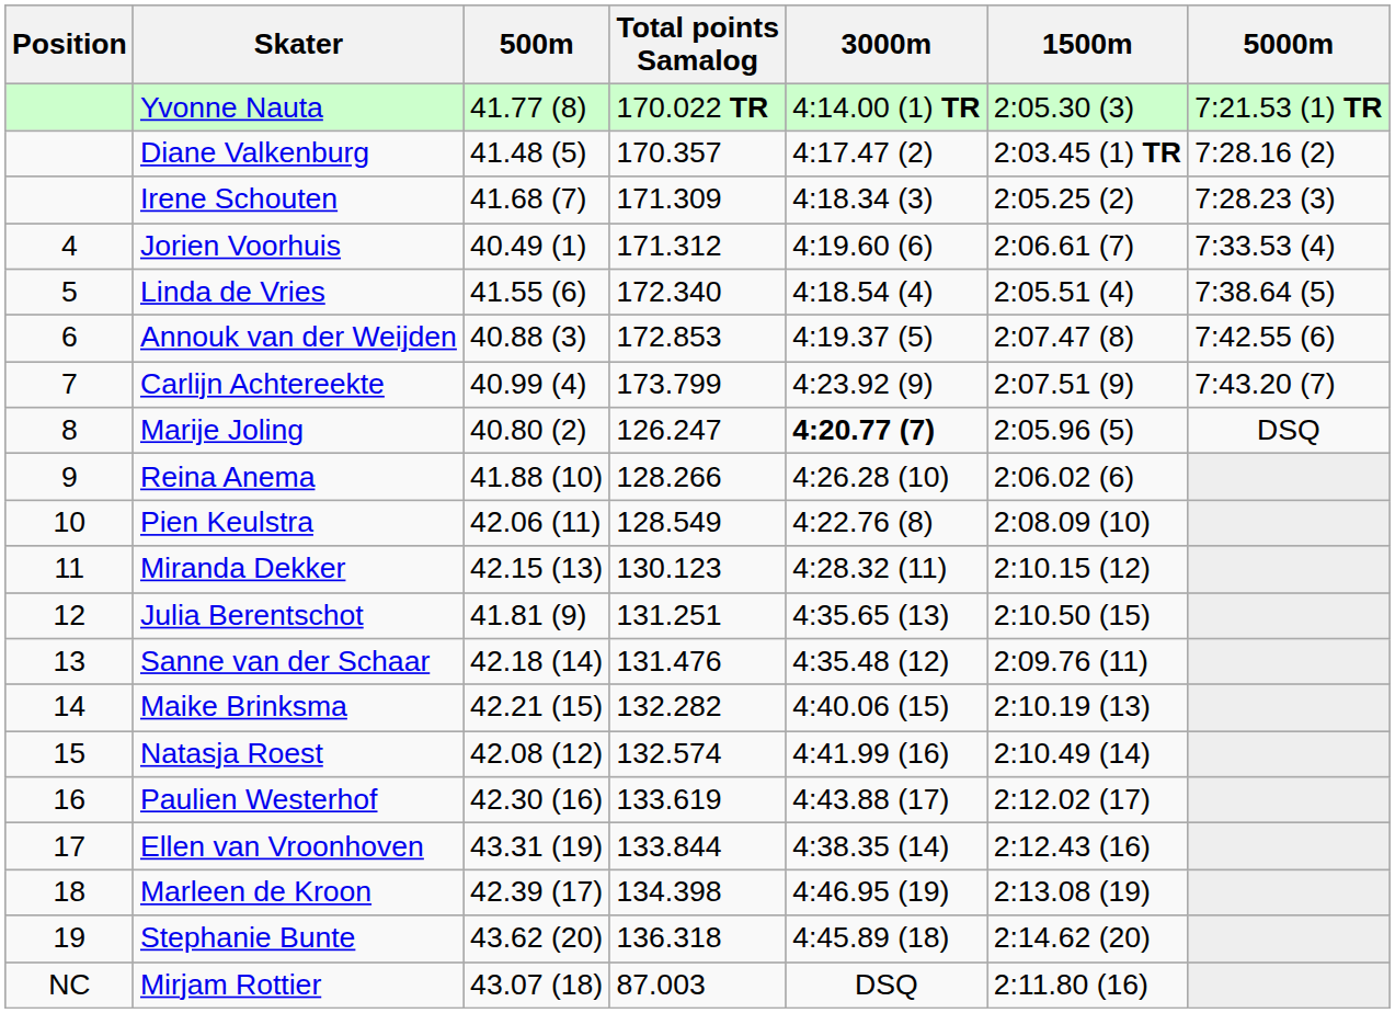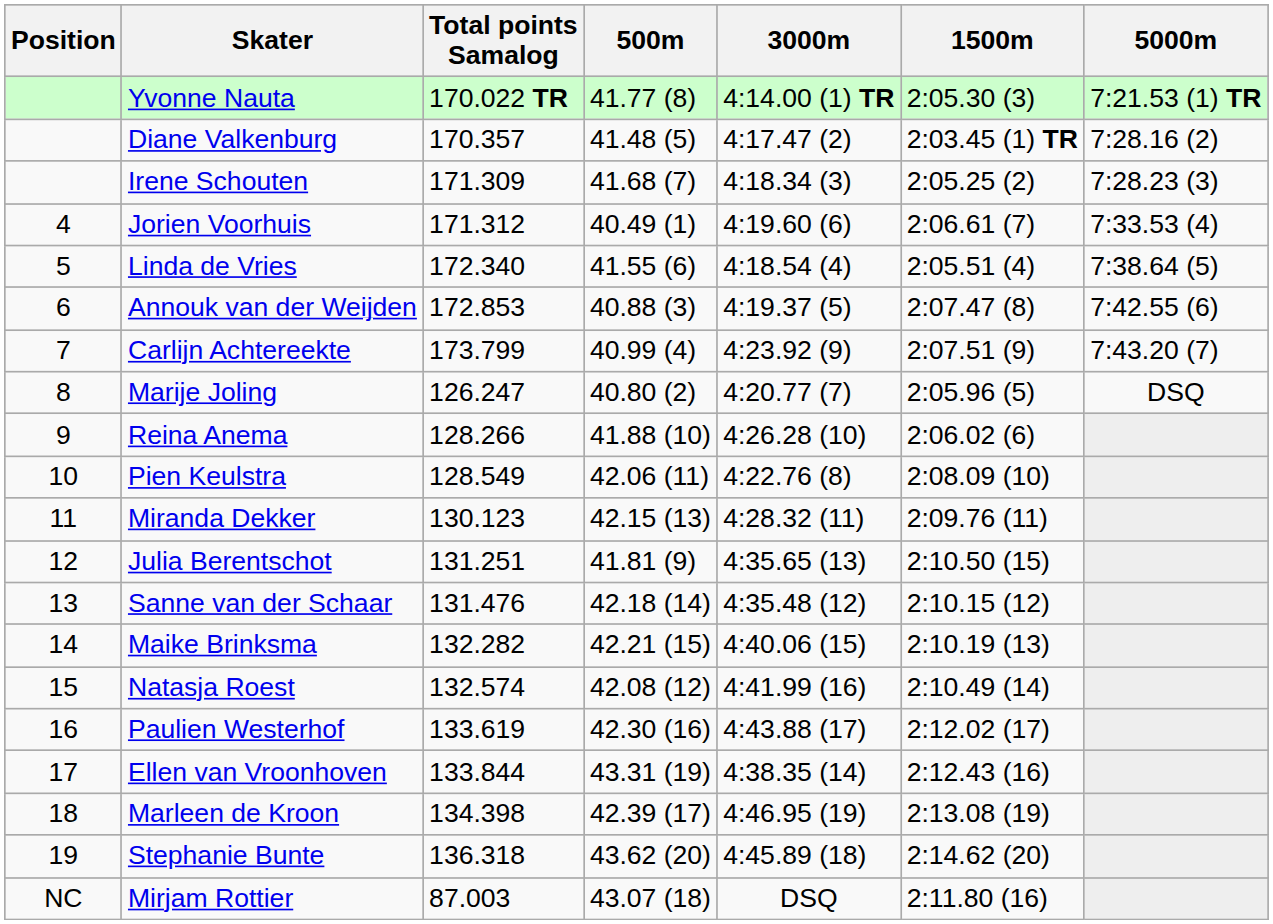 <table class="wikitable">
 <tr>
 <th>Position</th>
 <th>Skater</th>
+<th>Total points <br> Samalog</th>
 <th>500m</th>
-<th>Total points <br> Samalog</th>
 <th>3000m</th>
 <th>1500m</th>
 <th>5000m</th>
 </tr>
 <tr bgcolor=ccffcc>
 <td style="text-align:center"></td>
 <td><a href='#'>Yvonne Nauta</a></td>
+<td>170.022 <strong>TR</strong></td>
 <td>41.77 (8)</td>
-<td>170.022 <strong>TR</strong></td>
 <td>4:14.00 (1) <strong>TR</strong></td>
 <td>2:05.30 (3)</td>
 <td>7:21.53 (1) <strong>TR</strong></td>
 </tr>
 <tr>
 <td style="text-align:center"></td>
 <td><a href='#'>Diane Valkenburg</a></td>
+<td>170.357</td>
 <td>41.48 (5)</td>
-<td>170.357</td>
 <td>4:17.47 (2)</td>
 <td>2:03.45 (1) <strong>TR</strong></td>
 <td>7:28.16 (2)</td>
 </tr>
 <tr>
 <td style="text-align:center"></td>
 <td><a href='#'>Irene Schouten</a></td>
+<td>171.309</td>
 <td>41.68 (7)</td>
-<td>171.309</td>
 <td>4:18.34 (3)</td>
 <td>2:05.25 (2)</td>
 <td>7:28.23 (3)</td>
 </tr>
 <tr>
 <td style="text-align:center">4</td>
 <td><a href='#'>Jorien Voorhuis</a></td>
+<td>171.312</td>
 <td>40.49 (1)</td>
-<td>171.312</td>
 <td>4:19.60 (6)</td>
 <td>2:06.61 (7)</td>
 <td>7:33.53 (4)</td>
 </tr>
 <tr>
 <td style="text-align:center">5</td>
 <td><a href='#'>Linda de Vries</a></td>
+<td>172.340</td>
 <td>41.55 (6)</td>
-<td>172.340</td>
 <td>4:18.54 (4)</td>
 <td>2:05.51 (4)</td>
 <td>7:38.64 (5)</td>
 </tr>
 <tr>
 <td style="text-align:center">6</td>
 <td><a href='#'>Annouk van der Weijden</a></td>
+<td>172.853</td>
 <td>40.88 (3)</td>
-<td>172.853</td>
 <td>4:19.37 (5)</td>
 <td>2:07.47 (8)</td>
 <td>7:42.55 (6)</td>
 </tr>
 <tr>
 <td style="text-align:center">7</td>
 <td><a href='#'>Carlijn Achtereekte</a></td>
+<td>173.799</td>
 <td>40.99 (4)</td>
-<td>173.799</td>
 <td>4:23.92 (9)</td>
 <td>2:07.51 (9)</td>
 <td>7:43.20 (7)</td>
 </tr>
 <tr>
 <td style="text-align:center">8</td>
 <td><a href='#'>Marije Joling</a></td>
+<td>126.247</td>
 <td>40.80 (2)</td>
-<td>126.247</td>
-<td><strong>4:20.77 (7)</strong></td>
+<td>4:20.77 (7)</td>
 <td>2:05.96 (5)</td>
 <td style="text-align:center">DSQ</td>
 </tr>
 <tr>
 <td style="text-align:center">9</td>
 <td><a href='#'>Reina Anema</a></td>
+<td>128.266</td>
 <td>41.88 (10)</td>
-<td>128.266</td>
 <td>4:26.28 (10)</td>
 <td>2:06.02 (6)</td>
 <td bgcolor=#EEEEEE></td>
 </tr>
 <tr>
 <td style="text-align:center">10</td>
 <td><a href='#'>Pien Keulstra</a></td>
+<td>128.549</td>
 <td>42.06 (11)</td>
-<td>128.549</td>
 <td>4:22.76 (8)</td>
 <td>2:08.09 (10)</td>
 <td bgcolor=#EEEEEE></td>
 </tr>
 <tr>
 <td style="text-align:center">11</td>
 <td><a href='#'>Miranda Dekker</a></td>
+<td>130.123</td>
 <td>42.15 (13)</td>
-<td>130.123</td>
 <td>4:28.32 (11)</td>
-<td>2:10.15 (12)</td>
+<td>2:09.76 (11)</td>
 <td bgcolor=#EEEEEE></td>
 </tr>
 <tr>
 <td style="text-align:center">12</td>
 <td><a href='#'>Julia Berentschot</a></td>
+<td>131.251</td>
 <td>41.81 (9)</td>
-<td>131.251</td>
 <td>4:35.65 (13)</td>
 <td>2:10.50 (15)</td>
 <td bgcolor=#EEEEEE></td>
 </tr>
 <tr>
 <td style="text-align:center">13</td>
 <td><a href='#'>Sanne van der Schaar</a></td>
+<td>131.476</td>
 <td>42.18 (14)</td>
-<td>131.476</td>
 <td>4:35.48 (12)</td>
-<td>2:09.76 (11)</td>
+<td>2:10.15 (12)</td>
 <td bgcolor=#EEEEEE></td>
 </tr>
 <tr>
 <td style="text-align:center">14</td>
 <td><a href='#'>Maike Brinksma</a></td>
+<td>132.282</td>
 <td>42.21 (15)</td>
-<td>132.282</td>
 <td>4:40.06 (15)</td>
 <td>2:10.19 (13)</td>
 <td bgcolor=#EEEEEE></td>
 </tr>
 <tr>
 <td style="text-align:center">15</td>
 <td><a href='#'>Natasja Roest</a></td>
+<td>132.574</td>
 <td>42.08 (12)</td>
-<td>132.574</td>
 <td>4:41.99 (16)</td>
 <td>2:10.49 (14)</td>
 <td bgcolor=#EEEEEE></td>
 </tr>
 <tr>
 <td style="text-align:center">16</td>
 <td><a href='#'>Paulien Westerhof</a></td>
+<td>133.619</td>
 <td>42.30 (16)</td>
-<td>133.619</td>
 <td>4:43.88 (17)</td>
 <td>2:12.02 (17)</td>
 <td bgcolor=#EEEEEE></td>
 </tr>
 <tr>
 <td style="text-align:center">17</td>
 <td><a href='#'>Ellen van Vroonhoven</a></td>
+<td>133.844</td>
 <td>43.31 (19)</td>
-<td>133.844</td>
 <td>4:38.35 (14)</td>
 <td>2:12.43 (16)</td>
 <td bgcolor=#EEEEEE></td>
 </tr>
 <tr>
 <td style="text-align:center">18</td>
 <td><a href='#'>Marleen de Kroon</a></td>
+<td>134.398</td>
 <td>42.39 (17)</td>
-<td>134.398</td>
 <td>4:46.95 (19)</td>
 <td>2:13.08 (19)</td>
 <td bgcolor=#EEEEEE></td>
 </tr>
 <tr>
 <td style="text-align:center">19</td>
 <td><a href='#'>Stephanie Bunte</a></td>
+<td>136.318</td>
 <td>43.62 (20)</td>
-<td>136.318</td>
 <td>4:45.89 (18)</td>
 <td>2:14.62 (20)</td>
 <td bgcolor=#EEEEEE></td>
 </tr>
 <tr>
 <td style="text-align:center">NC</td>
 <td><a href='#'>Mirjam Rottier</a></td>
+<td>87.003</td>
 <td>43.07 (18)</td>
-<td>87.003</td>
 <td style="text-align:center">DSQ</td>
 <td>2:11.80 (16)</td>
 <td bgcolor=#EEEEEE></td>
 </tr>
 </table>
